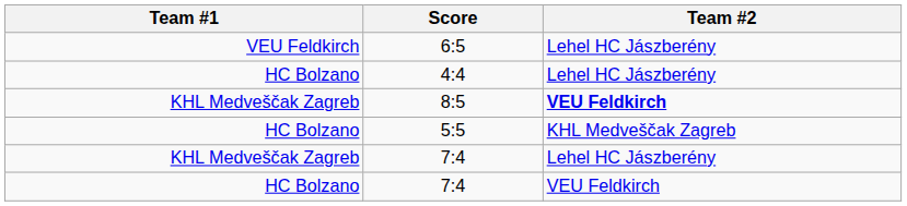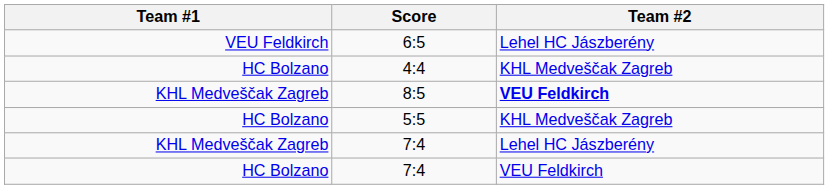 <table class="wikitable" style="text-align: center;">
 <tr>
 <th width=22%>Team #1</th>
 <th width=11%>Score</th>
 <th width=22%>Team #2</th>
 </tr>
 <tr>
 <td style="text-align: right;"><a href='#'>VEU Feldkirch</a> </td>
 <td>6:5</td>
 <td style="text-align: left;"> <a href='#'>Lehel HC Jászberény</a></td>
 </tr>
 <tr>
 <td style="text-align: right;"><a href='#'>HC Bolzano</a> </td>
 <td>4:4</td>
-<td style="text-align: left;"> <a href='#'>Lehel HC Jászberény</a></td>
+<td style="text-align: left;"> <a href='#'>KHL Medveščak Zagreb</a></td>
 </tr>
 <tr>
 <td style="text-align: right;"><a href='#'>KHL Medveščak Zagreb</a> </td>
 <td>8:5</td>
 <td style="text-align: left;"><strong> <a href='#'>VEU Feldkirch</a></strong></td>
 </tr>
 <tr>
 <td style="text-align: right;"><a href='#'>HC Bolzano</a> </td>
 <td>5:5</td>
 <td style="text-align: left;"> <a href='#'>KHL Medveščak Zagreb</a></td>
 </tr>
 <tr>
 <td style="text-align: right;"><a href='#'>KHL Medveščak Zagreb</a> </td>
 <td>7:4</td>
 <td style="text-align: left;"> <a href='#'>Lehel HC Jászberény</a></td>
 </tr>
 <tr>
 <td style="text-align: right;"><a href='#'>HC Bolzano</a> </td>
 <td>7:4</td>
 <td style="text-align: left;"> <a href='#'>VEU Feldkirch</a></td>
 </tr>
 </table>
